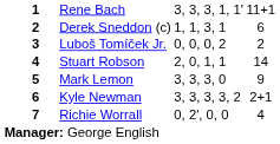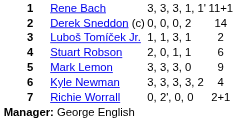 <table style="font-size: 85%" cellspacing="1" cellpadding="1" align=LEFT>
 <tr>
 <td colspan="4"></td>
 </tr>
 <tr>
 <th width="25"></th>
 <th width="25"></th>
 </tr>
 <tr>
 <td></td>
 <td><strong>1</strong></td>
 <td> <a href='#'>Rene Bach</a></td>
 <td>3, 3, 3, 1, 1'</td>
 <td align=center>11+1</td>
 </tr>
 <tr>
 <td></td>
 <td><strong>2</strong></td>
 <td> <a href='#'>Derek Sneddon</a> (c)</td>
-<td>1, 1, 3, 1</td>
-<td align=center>6</td>
+<td>0, 0, 0, 2</td>
+<td align=center>14</td>
 </tr>
 <tr>
 <td></td>
 <td><strong>3</strong></td>
 <td> <a href='#'>Luboš Tomíček Jr.</a></td>
-<td>0, 0, 0, 2</td>
+<td>1, 1, 3, 1</td>
 <td align=center>2</td>
 </tr>
 <tr>
 <td></td>
 <td><strong>4</strong></td>
 <td> <a href='#'>Stuart Robson</a></td>
 <td>2, 0, 1, 1</td>
-<td align=center>14</td>
+<td align=center>6</td>
 </tr>
 <tr>
 <td></td>
 <td><strong>5</strong></td>
 <td> <a href='#'>Mark Lemon</a></td>
 <td>3, 3, 3, 0</td>
 <td align=center>9</td>
 </tr>
 <tr>
 <td></td>
 <td><strong>6</strong></td>
 <td> <a href='#'>Kyle Newman</a></td>
 <td>3, 3, 3, 3, 2</td>
-<td align=center>2+1</td>
+<td align=center>4</td>
 </tr>
 <tr>
 <td></td>
 <td><strong>7</strong></td>
 <td> <a href='#'>Richie Worrall</a></td>
 <td>0, 2', 0, 0</td>
-<td align=center>4</td>
+<td align=center>2+1</td>
 </tr>
 <tr>
 <td colspan=3><strong>Manager:</strong> George English</td>
 </tr>
 <tr>
 <td colspan=4></td>
 </tr>
 </table>
